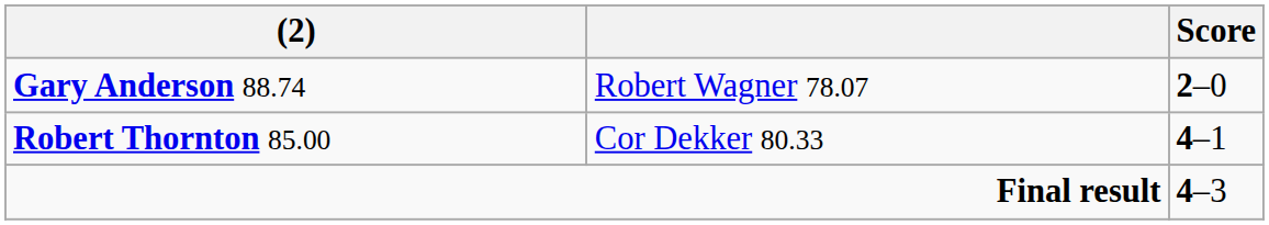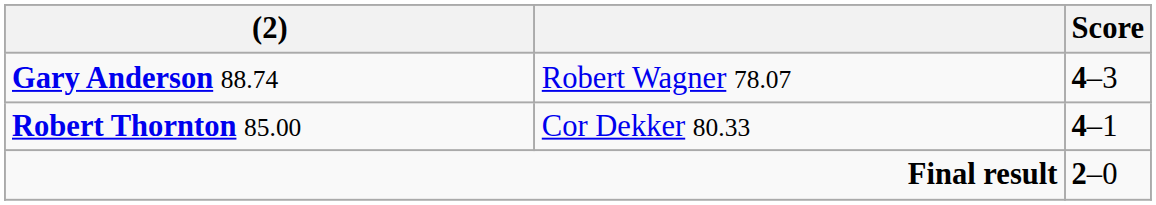 <table class="wikitable">
 <tr>
 <th width=270><strong></strong> (2)</th>
 <th width=270></th>
 <th>Score</th>
 </tr>
 <tr>
 <td><strong><a href='#'>Gary Anderson</a></strong> <small><span>88.74</span></small></td>
 <td><a href='#'>Robert Wagner</a> <small><span>78.07</span></small></td>
-<td><strong>2</strong>–0</td>
+<td><strong>4</strong>–3</td>
 </tr>
 <tr>
 <td><strong><a href='#'>Robert Thornton</a></strong> <small><span>85.00</span></small></td>
 <td><a href='#'>Cor Dekker</a> <small><span>80.33</span></small></td>
 <td><strong>4</strong>–1</td>
 </tr>
 <tr>
 <td colspan="2" align="right"><strong>Final result</strong></td>
-<td><strong>4</strong>–3</td>
+<td><strong>2</strong>–0</td>
 </tr>
 </table>
